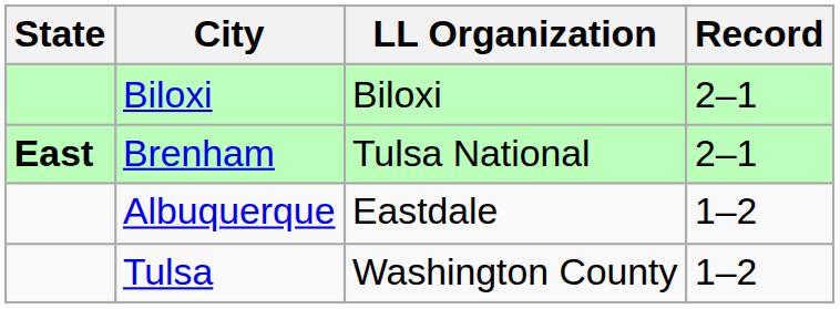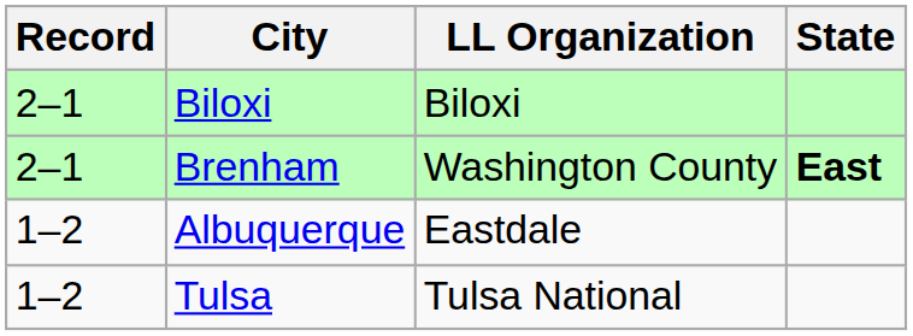 <table class="wikitable">
 <tr>
-<th>State</th>
+<th>Record</th>
 <th>City</th>
 <th>LL Organization</th>
-<th>Record</th>
+<th>State</th>
 </tr>
 <tr bgcolor=#bbffbb>
-<td><strong></strong></td>
+<td>2–1</td>
 <td><a href='#'>Biloxi</a></td>
 <td>Biloxi</td>
-<td>2–1</td>
+<td><strong></strong></td>
 </tr>
 <tr bgcolor=#bbffbb>
+<td>2–1</td>
+<td><a href='#'>Brenham</a></td>
+<td>Washington County</td>
 <td><strong> East</strong></td>
-<td><a href='#'>Brenham</a></td>
-<td>Tulsa National</td>
-<td>2–1</td>
 </tr>
 <tr>
-<td><strong></strong></td>
+<td>1–2</td>
 <td><a href='#'>Albuquerque</a></td>
 <td>Eastdale</td>
-<td>1–2</td>
+<td><strong></strong></td>
 </tr>
 <tr>
+<td>1–2</td>
+<td><a href='#'>Tulsa</a></td>
+<td>Tulsa National</td>
 <td><strong></strong></td>
-<td><a href='#'>Tulsa</a></td>
-<td>Washington County</td>
-<td>1–2</td>
 </tr>
 </table>
